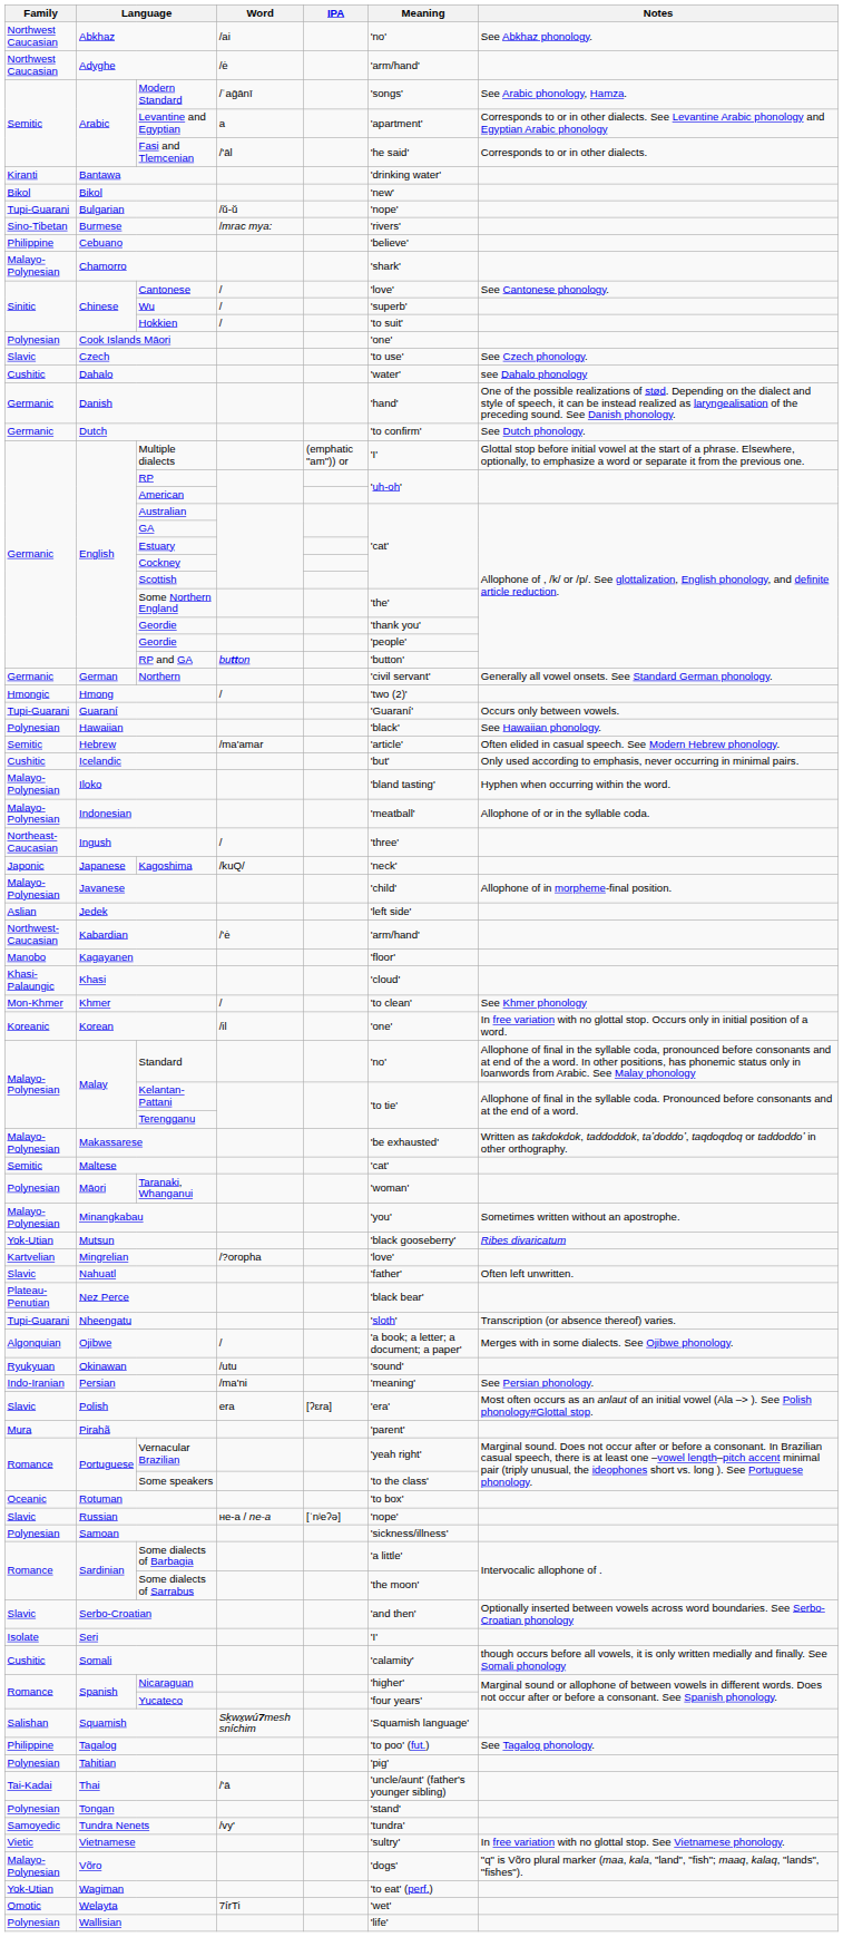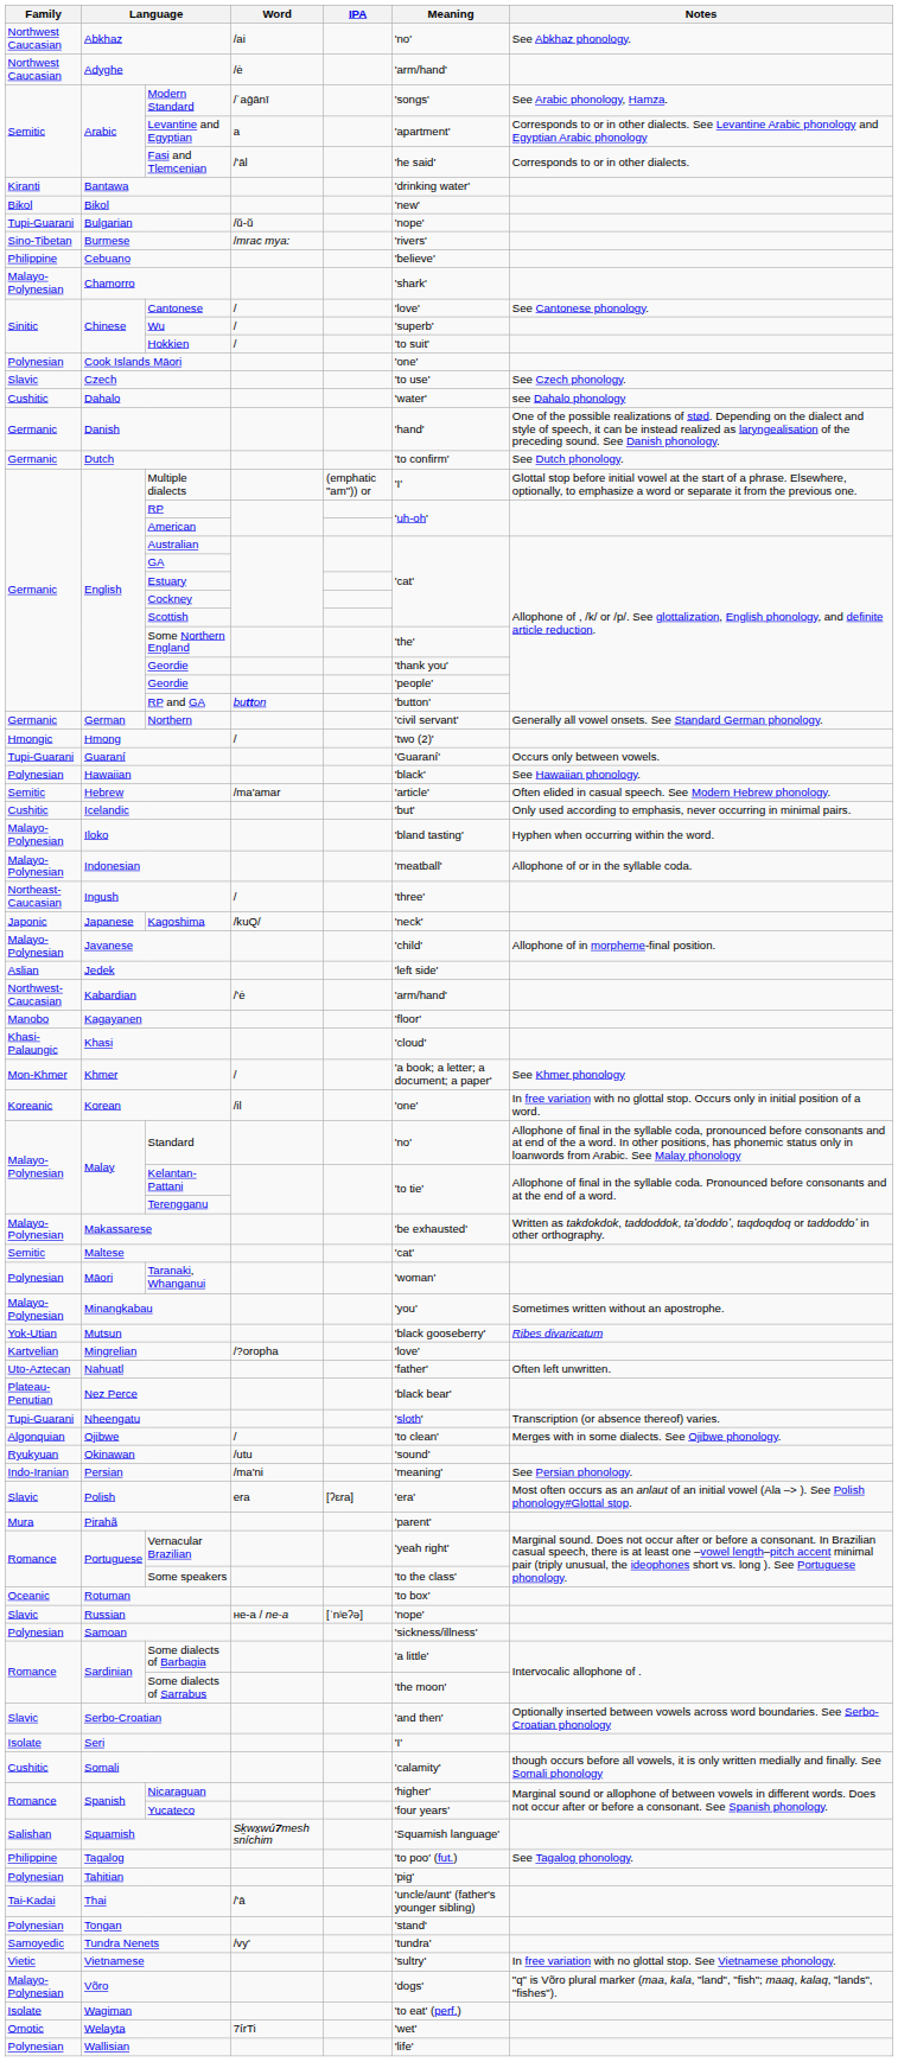 <table class="wikitable">
 <tr>
 <th>Family</th>
 <th colspan="2">Language</th>
 <th>Word</th>
 <th><a href='#'>IPA</a></th>
 <th>Meaning</th>
 <th>Notes</th>
 </tr>
 <tr>
 <td><a href='#'>Northwest Caucasian</a></td>
 <td colspan="2"><a href='#'>Abkhaz</a></td>
 <td>/ai</td>
 <td></td>
 <td>'no'</td>
 <td>See <a href='#'>Abkhaz phonology</a>.</td>
 </tr>
 <tr>
 <td><a href='#'>Northwest Caucasian</a></td>
 <td colspan="2"><a href='#'>Adyghe</a></td>
 <td>/<strong></strong>ė</td>
 <td></td>
 <td>'arm/hand'</td>
 <td></td>
 </tr>
 <tr>
 <td rowspan="3"><a href='#'>Semitic</a></td>
 <td rowspan="3"><a href='#'>Arabic</a></td>
 <td><a href='#'>Modern Standard</a></td>
 <td>/ʾaḡānī</td>
 <td></td>
 <td>'songs'</td>
 <td>See <a href='#'>Arabic phonology</a>, <a href='#'>Hamza</a>.</td>
 </tr>
 <tr>
 <td><a href='#'>Levantine</a> and <a href='#'>Egyptian</a></td>
 <td>a</td>
 <td></td>
 <td>'apartment'</td>
 <td>Corresponds to  or  in other dialects. See <a href='#'>Levantine Arabic phonology</a> and <a href='#'>Egyptian Arabic phonology</a></td>
 </tr>
 <tr>
 <td><a href='#'>Fasi</a> and <a href='#'>Tlemcenian</a></td>
 <td>/'āl</td>
 <td></td>
 <td>'he said'</td>
 <td>Corresponds to  or  in other dialects.</td>
 </tr>
 <tr>
 <td><a href='#'>Kiranti</a></td>
 <td colspan="2"><a href='#'>Bantawa</a></td>
 <td></td>
 <td></td>
 <td>'drinking water'</td>
 <td></td>
 </tr>
 <tr>
 <td><a href='#'>Bikol</a></td>
 <td colspan="2"><a href='#'>Bikol</a></td>
 <td></td>
 <td></td>
 <td>'new'</td>
 <td></td>
 </tr>
 <tr>
 <td><a href='#'>Tupi-Guarani</a></td>
 <td colspan="2"><a href='#'>Bulgarian</a></td>
 <td>/ŭ-ŭ</td>
 <td></td>
 <td>'nope'</td>
 <td></td>
 </tr>
 <tr>
 <td><a href='#'>Sino-Tibetan</a></td>
 <td colspan="2"><a href='#'>Burmese</a></td>
 <td>/<em>mrac mya:</em></td>
 <td></td>
 <td>'rivers'</td>
 <td></td>
 </tr>
 <tr>
 <td><a href='#'>Philippine</a></td>
 <td colspan="2"><a href='#'>Cebuano</a></td>
 <td></td>
 <td></td>
 <td>'believe'</td>
 <td></td>
 </tr>
 <tr>
 <td><a href='#'>Malayo-Polynesian</a></td>
 <td colspan="2"><a href='#'>Chamorro</a></td>
 <td></td>
 <td></td>
 <td>'shark'</td>
 <td></td>
 </tr>
 <tr>
 <td rowspan="3"><a href='#'>Sinitic</a></td>
 <td rowspan="3"><a href='#'>Chinese</a></td>
 <td><a href='#'>Cantonese</a></td>
 <td>/</td>
 <td></td>
 <td>'love'</td>
 <td>See <a href='#'>Cantonese phonology</a>.</td>
 </tr>
 <tr>
 <td><a href='#'>Wu</a></td>
 <td>/</td>
 <td></td>
 <td>'superb'</td>
 <td></td>
 </tr>
 <tr>
 <td><a href='#'>Hokkien</a></td>
 <td>/</td>
 <td></td>
 <td>'to suit'</td>
 <td></td>
 </tr>
 <tr>
 <td><a href='#'>Polynesian</a></td>
 <td colspan="2"><a href='#'>Cook Islands Māori</a></td>
 <td></td>
 <td></td>
 <td>'one'</td>
 <td></td>
 </tr>
 <tr>
 <td><a href='#'>Slavic</a></td>
 <td colspan="2"><a href='#'>Czech</a></td>
 <td></td>
 <td></td>
 <td>'to use'</td>
 <td>See <a href='#'>Czech phonology</a>.</td>
 </tr>
 <tr>
 <td><a href='#'>Cushitic</a></td>
 <td colspan="2"><a href='#'>Dahalo</a></td>
 <td></td>
 <td></td>
 <td>'water'</td>
 <td>see <a href='#'>Dahalo phonology</a></td>
 </tr>
 <tr>
 <td><a href='#'>Germanic</a></td>
 <td colspan="2"><a href='#'>Danish</a></td>
 <td></td>
 <td></td>
 <td>'hand'</td>
 <td>One of the possible realizations of <a href='#'>stød</a>. Depending on the dialect and style of speech, it can be instead realized as <a href='#'>laryngealisation</a> of the preceding sound. See <a href='#'>Danish phonology</a>.</td>
 </tr>
 <tr>
 <td><a href='#'>Germanic</a></td>
 <td colspan="2"><a href='#'>Dutch</a></td>
 <td></td>
 <td></td>
 <td>'to confirm'</td>
 <td>See <a href='#'>Dutch phonology</a>.</td>
 </tr>
 <tr>
 <td rowspan="12"><a href='#'>Germanic</a></td>
 <td rowspan="12"><a href='#'>English</a></td>
 <td>Multiple dialects</td>
 <td></td>
 <td> (emphatic "am")) or </td>
 <td>'I'</td>
 <td>Glottal stop before initial vowel at the start of a phrase. Elsewhere, optionally, to emphasize a word or separate it from the previous one.</td>
 </tr>
 <tr>
 <td><a href='#'>RP</a></td>
 <td rowspan="2"></td>
 <td></td>
 <td rowspan="2">'<a href='#'>uh-oh</a>'</td>
 <td rowspan="2"></td>
 </tr>
 <tr>
 <td><a href='#'>American</a></td>
 <td></td>
 </tr>
 <tr>
 <td><a href='#'>Australian</a></td>
 <td rowspan="5"></td>
 <td rowspan="2"></td>
 <td rowspan="5">'cat'</td>
 <td rowspan="9">Allophone of , /k/ or /p/. See <a href='#'>glottalization</a>, <a href='#'>English phonology</a>, and <a href='#'>definite article reduction</a>.</td>
 </tr>
 <tr>
 <td><a href='#'>GA</a></td>
 </tr>
 <tr>
 <td><a href='#'>Estuary</a></td>
 <td></td>
 </tr>
 <tr>
 <td><a href='#'>Cockney</a></td>
 <td></td>
 </tr>
 <tr>
 <td><a href='#'>Scottish</a></td>
 <td></td>
 </tr>
 <tr>
 <td>Some <a href='#'>Northern England</a></td>
 <td></td>
 <td></td>
 <td>'the'</td>
 </tr>
 <tr>
 <td><a href='#'>Geordie</a></td>
 <td></td>
 <td></td>
 <td>'thank you'</td>
 </tr>
 <tr>
 <td><a href='#'>Geordie</a></td>
 <td></td>
 <td></td>
 <td>'people'</td>
 </tr>
 <tr>
 <td><a href='#'>RP</a> and <a href='#'>GA</a></td>
 <td><em><a href='#'>bu<strong>tt</strong>on</a></em></td>
 <td></td>
 <td>'button'</td>
 </tr>
 <tr>
 <td><a href='#'>Germanic</a></td>
 <td><a href='#'>German</a></td>
 <td><a href='#'>Northern</a></td>
 <td></td>
 <td></td>
 <td>'civil servant'</td>
 <td>Generally all vowel onsets. See <a href='#'>Standard German phonology</a>.</td>
 </tr>
 <tr>
 <td><a href='#'>Hmongic</a></td>
 <td colspan="2"><a href='#'>Hmong</a></td>
 <td> / </td>
 <td></td>
 <td>'two (2)'</td>
 </tr>
 <tr>
 <td><a href='#'>Tupi-Guarani</a></td>
 <td colspan="2"><a href='#'>Guaraní</a></td>
 <td></td>
 <td></td>
 <td>'Guaraní'</td>
 <td>Occurs only between vowels.</td>
 </tr>
 <tr>
 <td><a href='#'>Polynesian</a></td>
 <td colspan="2"><a href='#'>Hawaiian</a></td>
 <td></td>
 <td></td>
 <td>'black'</td>
 <td>See <a href='#'>Hawaiian phonology</a>.</td>
 </tr>
 <tr>
 <td><a href='#'>Semitic</a></td>
 <td colspan="2"><a href='#'>Hebrew</a></td>
 <td>/ma'amar</td>
 <td></td>
 <td>'article'</td>
 <td>Often elided in casual speech. See <a href='#'>Modern Hebrew phonology</a>.</td>
 </tr>
 <tr>
 <td><a href='#'>Cushitic</a></td>
 <td colspan="2"><a href='#'>Icelandic</a></td>
 <td></td>
 <td></td>
 <td>'but'</td>
 <td>Only used according to emphasis, never occurring in minimal pairs.</td>
 </tr>
 <tr>
 <td><a href='#'>Malayo-Polynesian</a></td>
 <td colspan="2"><a href='#'>Iloko</a></td>
 <td></td>
 <td></td>
 <td>'bland tasting'</td>
 <td>Hyphen when occurring within the word.</td>
 </tr>
 <tr>
 <td><a href='#'>Malayo-Polynesian</a></td>
 <td colspan="2"><a href='#'>Indonesian</a></td>
 <td></td>
 <td></td>
 <td>'meatball'</td>
 <td>Allophone of  or  in the syllable coda.</td>
 </tr>
 <tr>
 <td><a href='#'>Northeast-Caucasian</a></td>
 <td colspan="2"><a href='#'>Ingush</a></td>
 <td> / </td>
 <td></td>
 <td>'three'</td>
 <td></td>
 </tr>
 <tr>
 <td><a href='#'>Japonic</a></td>
 <td><a href='#'>Japanese</a></td>
 <td><a href='#'>Kagoshima</a></td>
 <td>/kuQ/</td>
 <td></td>
 <td>'neck'</td>
 <td></td>
 </tr>
 <tr>
 <td><a href='#'>Malayo-Polynesian</a></td>
 <td colspan="2"><a href='#'>Javanese</a></td>
 <td></td>
 <td></td>
 <td>'child'</td>
 <td>Allophone of  in <a href='#'>morpheme</a>-final position.</td>
 </tr>
 <tr>
 <td><a href='#'>Aslian</a></td>
 <td colspan="2"><a href='#'>Jedek</a></td>
 <td></td>
 <td></td>
 <td>'left side'</td>
 <td></td>
 </tr>
 <tr>
 <td><a href='#'>Northwest-Caucasian</a></td>
 <td colspan="2"><a href='#'>Kabardian</a></td>
 <td>/'ė</td>
 <td></td>
 <td>'arm/hand'</td>
 <td></td>
 </tr>
 <tr>
 <td><a href='#'>Manobo</a></td>
 <td colspan="2"><a href='#'>Kagayanen</a></td>
 <td></td>
 <td></td>
 <td>'floor'</td>
 <td></td>
 </tr>
 <tr>
 <td><a href='#'>Khasi-Palaungic</a></td>
 <td colspan="2"><a href='#'>Khasi</a></td>
 <td></td>
 <td></td>
 <td>'cloud'</td>
 <td></td>
 </tr>
 <tr>
 <td><a href='#'>Mon-Khmer</a></td>
 <td colspan="2"><a href='#'>Khmer</a></td>
 <td> / </td>
 <td></td>
-<td>'to clean'</td>
+<td>'a book; a letter; a document; a paper'</td>
 <td>See <a href='#'>Khmer phonology</a></td>
 </tr>
 <tr>
 <td><a href='#'>Koreanic</a></td>
 <td colspan="2"><a href='#'>Korean</a></td>
 <td>/il</td>
 <td></td>
 <td>'one'</td>
 <td>In <a href='#'>free variation</a> with no glottal stop. Occurs only in initial position of a word.</td>
 </tr>
 <tr>
 <td rowspan="3"><a href='#'>Malayo-Polynesian</a></td>
 <td rowspan="3"><a href='#'>Malay</a></td>
 <td>Standard</td>
 <td></td>
 <td></td>
 <td>'no'</td>
 <td>Allophone of final  in the syllable coda, pronounced before consonants and at end of the a word. In other positions,  has phonemic status only in loanwords from Arabic. See <a href='#'>Malay phonology</a></td>
 </tr>
 <tr>
 <td><a href='#'>Kelantan-Pattani</a></td>
 <td rowspan="2"></td>
 <td rowspan="2"></td>
 <td rowspan="2">'to tie'</td>
 <td rowspan="2">Allophone of final  in the syllable coda. Pronounced before consonants and at the end of a word.</td>
 </tr>
 <tr>
 <td><a href='#'>Terengganu</a></td>
 </tr>
 <tr>
 <td><a href='#'>Malayo-Polynesian</a></td>
 <td colspan="2"><a href='#'>Makassarese</a></td>
 <td></td>
 <td></td>
 <td>'be exhausted'</td>
 <td>Written as <em>takdokdok</em>, <em>taddoddok</em>, <em>taʼdoddoʼ</em>, <em>taqdoqdoq</em> or <em>taddoddoʼ</em> in other orthography.</td>
 </tr>
 <tr>
 <td><a href='#'>Semitic</a></td>
 <td colspan="2"><a href='#'>Maltese</a></td>
 <td></td>
 <td></td>
 <td>'cat'</td>
 <td></td>
 </tr>
 <tr>
 <td><a href='#'>Polynesian</a></td>
 <td><a href='#'>Māori</a></td>
 <td><a href='#'>Taranaki</a>, <a href='#'>Whanganui</a></td>
 <td></td>
 <td></td>
 <td>'woman'</td>
 <td></td>
 </tr>
 <tr>
 <td><a href='#'>Malayo-Polynesian</a></td>
 <td colspan="2"><a href='#'>Minangkabau</a></td>
 <td></td>
 <td></td>
 <td>'you'</td>
 <td>Sometimes written without an apostrophe.</td>
 </tr>
 <tr>
 <td><a href='#'>Yok-Utian</a></td>
 <td colspan="2"><a href='#'>Mutsun</a></td>
 <td></td>
 <td></td>
 <td>'black gooseberry'</td>
 <td><em><a href='#'>Ribes divaricatum</a></em></td>
 </tr>
 <tr>
 <td><a href='#'>Kartvelian</a></td>
 <td colspan="2"><a href='#'>Mingrelian</a></td>
 <td>/?oropha</td>
 <td></td>
 <td>'love'</td>
 <td></td>
 </tr>
 <tr>
-<td><a href='#'>Slavic</a></td>
+<td><a href='#'>Uto-Aztecan</a></td>
 <td colspan="2"><a href='#'>Nahuatl</a></td>
 <td></td>
 <td></td>
 <td>'father'</td>
 <td>Often left unwritten.</td>
 </tr>
 <tr>
 <td><a href='#'>Plateau-Penutian</a></td>
 <td colspan="2"><a href='#'>Nez Perce</a></td>
 <td></td>
 <td></td>
 <td>'black bear'</td>
 <td></td>
 </tr>
 <tr>
 <td><a href='#'>Tupi-Guarani</a></td>
 <td colspan="2"><a href='#'>Nheengatu</a></td>
 <td></td>
 <td></td>
 <td>'<a href='#'>sloth</a>'</td>
 <td>Transcription (or absence thereof) varies.</td>
 </tr>
 <tr>
 <td><a href='#'>Algonquian</a></td>
 <td colspan="2"><a href='#'>Ojibwe</a></td>
 <td>/</td>
 <td></td>
-<td>'a book; a letter; a document; a paper'</td>
+<td>'to clean'</td>
 <td>Merges with  in some dialects. See <a href='#'>Ojibwe phonology</a>.</td>
 </tr>
 <tr>
 <td><a href='#'>Ryukyuan</a></td>
 <td colspan="2"><a href='#'>Okinawan</a></td>
 <td>/utu</td>
 <td></td>
 <td>'sound'</td>
 <td></td>
 </tr>
 <tr>
 <td><a href='#'>Indo-Iranian</a></td>
 <td colspan="2"><a href='#'>Persian</a></td>
 <td>/ma'ni</td>
 <td></td>
 <td>'meaning'</td>
 <td>See <a href='#'>Persian phonology</a>.</td>
 </tr>
 <tr>
 <td><a href='#'>Slavic</a></td>
 <td colspan="2"><a href='#'>Polish</a></td>
 <td>era</td>
 <td>[ʔɛra]</td>
 <td>'era'</td>
 <td>Most often occurs as an <em>anlaut</em> of an initial vowel (Ala ‒> ). See <a href='#'>Polish phonology#Glottal stop</a>.</td>
 </tr>
 <tr>
 <td><a href='#'>Mura</a></td>
 <td colspan="2"><a href='#'>Pirahã</a></td>
 <td></td>
 <td></td>
 <td>'parent'</td>
 <td></td>
 </tr>
 <tr>
 <td rowspan="2"><a href='#'>Romance</a></td>
 <td rowspan="2"><a href='#'>Portuguese</a></td>
 <td>Vernacular <a href='#'>Brazilian</a></td>
 <td></td>
 <td></td>
 <td>'yeah right'</td>
 <td rowspan=2>Marginal sound. Does not occur after or before a consonant. In Brazilian casual speech, there is at least one –<a href='#'>vowel length</a>–<a href='#'>pitch accent</a> minimal pair (triply unusual, the <a href='#'>ideophones</a> short  vs. long ). See <a href='#'>Portuguese phonology</a>.</td>
 </tr>
 <tr>
 <td>Some speakers</td>
 <td></td>
 <td></td>
 <td>'to the class'</td>
 </tr>
 <tr>
 <td><a href='#'>Oceanic</a></td>
 <td colspan="2"><a href='#'>Rotuman</a></td>
 <td></td>
 <td></td>
 <td>'to box'</td>
 <td></td>
 </tr>
 <tr>
 <td><a href='#'>Slavic</a></td>
 <td colspan="2"><a href='#'>Russian</a></td>
 <td>не-а / <em>ne-a</em></td>
 <td>[ˈnʲeʔə]</td>
 <td>'nope'</td>
 <td></td>
 </tr>
 <tr>
 <td><a href='#'>Polynesian</a></td>
 <td colspan="2"><a href='#'>Samoan</a></td>
 <td></td>
 <td></td>
 <td>'sickness/illness'</td>
 <td></td>
 </tr>
 <tr>
 <td rowspan="2"><a href='#'>Romance</a></td>
 <td rowspan="2"><a href='#'>Sardinian</a></td>
 <td>Some dialects of <a href='#'>Barbagia</a></td>
 <td></td>
 <td></td>
 <td>'a little'</td>
 <td rowspan=2>Intervocalic allophone of .</td>
 </tr>
 <tr>
 <td>Some dialects of <a href='#'>Sarrabus</a></td>
 <td></td>
 <td></td>
 <td>'the moon'</td>
 </tr>
 <tr>
 <td><a href='#'>Slavic</a></td>
 <td colspan="2"><a href='#'>Serbo-Croatian</a></td>
 <td></td>
 <td></td>
 <td>'and then'</td>
 <td>Optionally inserted between vowels across word boundaries. See <a href='#'>Serbo-Croatian phonology</a></td>
 </tr>
 <tr>
 <td><a href='#'>Isolate</a></td>
 <td colspan="2"><a href='#'>Seri</a></td>
 <td></td>
 <td></td>
 <td>'I'</td>
 <td></td>
 </tr>
 <tr>
 <td><a href='#'>Cushitic</a></td>
 <td colspan="2"><a href='#'>Somali</a></td>
 <td></td>
 <td></td>
 <td>'calamity'</td>
 <td>though  occurs before all vowels, it is only written medially and finally. See <a href='#'>Somali phonology</a></td>
 </tr>
 <tr>
 <td rowspan="2"><a href='#'>Romance</a></td>
 <td rowspan="2"><a href='#'>Spanish</a></td>
 <td><a href='#'>Nicaraguan</a></td>
 <td></td>
 <td></td>
 <td>'higher'</td>
 <td rowspan=2>Marginal sound or allophone of  between vowels in different words. Does not occur after or before a consonant. See <a href='#'>Spanish phonology</a>.</td>
 </tr>
 <tr>
 <td><a href='#'>Yucateco</a></td>
 <td></td>
 <td></td>
 <td>'four years'</td>
 </tr>
 <tr>
 <td><a href='#'>Salishan</a></td>
 <td colspan="2"><a href='#'>Squamish</a></td>
 <td><em>Sḵwx̱wú<strong>7</strong>mesh sníchim</em></td>
 <td></td>
 <td>'Squamish language'</td>
 <td></td>
 </tr>
 <tr>
 <td><a href='#'>Philippine</a></td>
 <td colspan="2"><a href='#'>Tagalog</a></td>
 <td></td>
 <td></td>
 <td>'to poo' (<a href='#'>fut.</a>)</td>
 <td>See <a href='#'>Tagalog phonology</a>.</td>
 </tr>
 <tr>
 <td><a href='#'>Polynesian</a></td>
 <td colspan="2"><a href='#'>Tahitian</a></td>
 <td></td>
 <td></td>
 <td>'pig'</td>
 <td></td>
 </tr>
 <tr>
 <td><a href='#'>Tai-Kadai</a></td>
 <td colspan="2"><a href='#'>Thai</a></td>
 <td>/'ā</td>
 <td></td>
 <td>'uncle/aunt' (father's younger sibling)</td>
 <td></td>
 </tr>
 <tr>
 <td><a href='#'>Polynesian</a></td>
 <td colspan="2"><a href='#'>Tongan</a></td>
 <td></td>
 <td></td>
 <td>'stand'</td>
 <td></td>
 </tr>
 <tr>
 <td><a href='#'>Samoyedic</a></td>
 <td colspan="2"><a href='#'>Tundra Nenets</a></td>
 <td>/vy'</td>
 <td></td>
 <td>'tundra'</td>
 <td></td>
 </tr>
 <tr>
 <td><a href='#'>Vietic</a></td>
 <td colspan="2"><a href='#'>Vietnamese</a></td>
 <td></td>
 <td></td>
 <td>'sultry'</td>
 <td>In <a href='#'>free variation</a> with no glottal stop. See <a href='#'>Vietnamese phonology</a>.</td>
 </tr>
 <tr>
 <td><a href='#'>Malayo-Polynesian</a></td>
 <td colspan="2"><a href='#'>Võro</a></td>
 <td></td>
 <td></td>
 <td>'dogs'</td>
 <td>"q" is Võro plural marker (<em>maa</em>, <em>kala</em>, "land", "fish"; <em>maaq</em>, <em>kalaq</em>, "lands", "fishes").</td>
 </tr>
 <tr>
-<td><a href='#'>Yok-Utian</a></td>
+<td><a href='#'>Isolate</a></td>
 <td colspan="2"><a href='#'>Wagiman</a></td>
 <td></td>
 <td></td>
 <td>'to eat' (<a href='#'>perf.</a>)</td>
 <td></td>
 </tr>
 <tr>
 <td><a href='#'>Omotic</a></td>
 <td colspan="2"><a href='#'>Welayta</a></td>
 <td>7írTi</td>
 <td></td>
 <td>'wet'</td>
 <td></td>
 </tr>
 <tr>
 <td><a href='#'>Polynesian</a></td>
 <td colspan="2"><a href='#'>Wallisian</a></td>
 <td></td>
 <td></td>
 <td>'life'</td>
 <td></td>
 </tr>
 </table>
